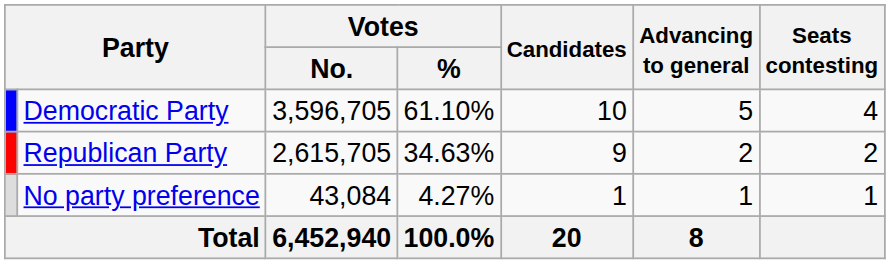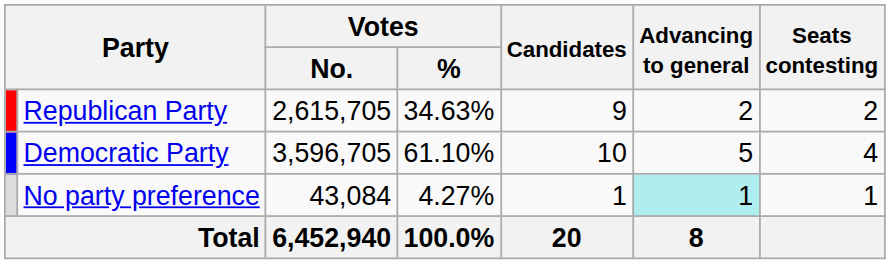 <table class="wikitable" style="font-size: 95%;">
 <tr>
 <th colspan=2 rowspan=2>Party</th>
 <th colspan=2>Votes</th>
 <th rowspan=2><small>Candidates</small></th>
 <th rowspan=2><small>Advancing<br>to general</small></th>
 <th rowspan=2><small>Seats<br>contesting</small></th>
 </tr>
 <tr>
 <th>No.</th>
 <th>%</th>
 </tr>
 <tr>
+<th style="background:#f00"></th>
+<td align=left><a href='#'>Republican Party</a></td>
+<td align=right>2,615,705</td>
+<td align=right>34.63%</td>
+<td align=right>9</td>
+<td align=right>2</td>
+<td align=right>2</td>
+</tr>
+<tr>
 <th style="background:#00f"></th>
 <td align=left><a href='#'>Democratic Party</a></td>
 <td align=right>3,596,705</td>
 <td align=right>61.10%</td>
 <td align=right>10</td>
 <td align=right>5</td>
 <td align=right>4</td>
 </tr>
 <tr>
-<th style="background:#f00"></th>
-<td align=left><a href='#'>Republican Party</a></td>
-<td align=right>2,615,705</td>
-<td align=right>34.63%</td>
-<td align=right>9</td>
-<td align=right>2</td>
-<td align=right>2</td>
-</tr>
-<tr>
 <th style="background:#dddddd"></th>
 <td align=left><a href='#'>No party preference</a></td>
 <td align=right>43,084</td>
 <td align=right>4.27%</td>
 <td align=right>1</td>
-<td align=right>1</td>
+<td align=right style="background: paleturquoise;">1</td>
 <td align=right>1</td>
 </tr>
 <tr style="background:#eee;">
 <th colspan="2" style="text-align:right;">Total</th>
 <th align=right>6,452,940</th>
 <th align=right>100.0%</th>
 <th align=right>20</th>
 <th align=right>8</th>
 <th align=right></th>
 </tr>
 </table>
